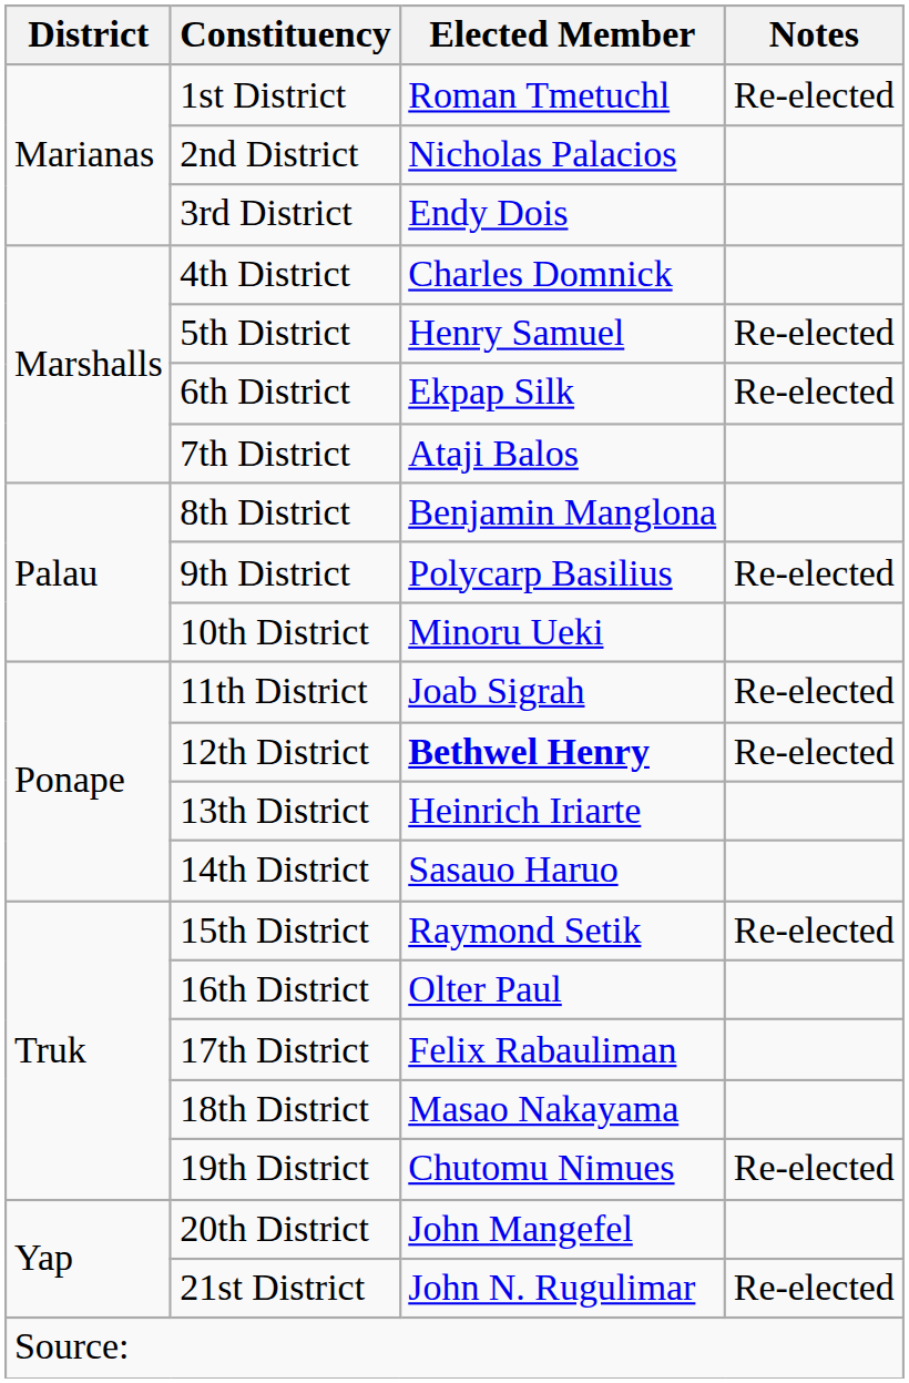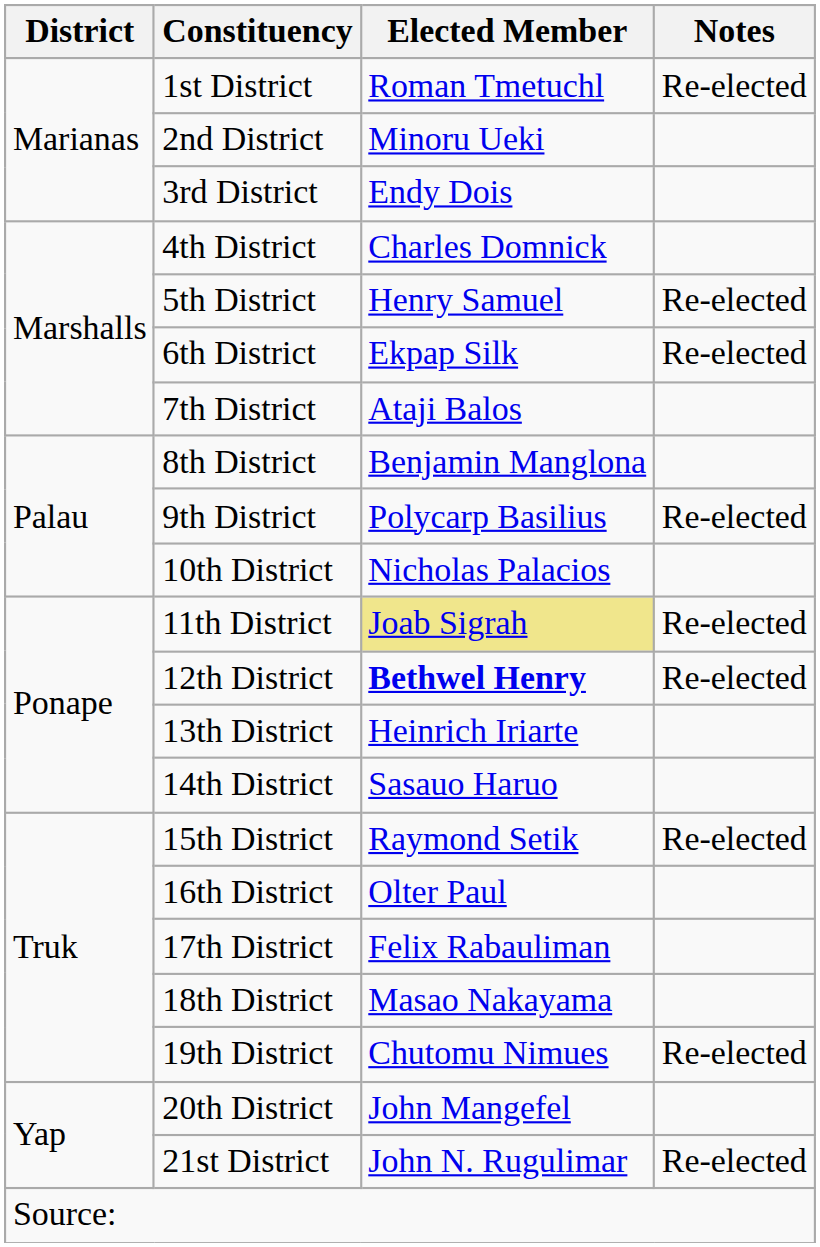 <table class=wikitable>
 <tr>
 <th>District</th>
 <th>Constituency</th>
 <th>Elected Member</th>
 <th>Notes</th>
 </tr>
 <tr>
 <td rowspan=3>Marianas</td>
 <td>1st District</td>
 <td><a href='#'>Roman Tmetuchl</a></td>
 <td>Re-elected</td>
 </tr>
 <tr>
 <td>2nd District</td>
-<td><a href='#'>Nicholas Palacios</a></td>
+<td><a href='#'>Minoru Ueki</a></td>
 <td></td>
 </tr>
 <tr>
 <td>3rd District</td>
 <td><a href='#'>Endy Dois</a></td>
 <td></td>
 </tr>
 <tr>
 <td rowspan=4>Marshalls</td>
 <td>4th District</td>
 <td><a href='#'>Charles Domnick</a></td>
 <td></td>
 </tr>
 <tr>
 <td>5th District</td>
 <td><a href='#'>Henry Samuel</a></td>
 <td>Re-elected</td>
 </tr>
 <tr>
 <td>6th District</td>
 <td><a href='#'>Ekpap Silk</a></td>
 <td>Re-elected</td>
 </tr>
 <tr>
 <td>7th District</td>
 <td><a href='#'>Ataji Balos</a></td>
 <td></td>
 </tr>
 <tr>
 <td rowspan=3>Palau</td>
 <td>8th District</td>
 <td><a href='#'>Benjamin Manglona</a></td>
 <td></td>
 </tr>
 <tr>
 <td>9th District</td>
 <td><a href='#'>Polycarp Basilius</a></td>
 <td>Re-elected</td>
 </tr>
 <tr>
 <td>10th District</td>
-<td><a href='#'>Minoru Ueki</a></td>
+<td><a href='#'>Nicholas Palacios</a></td>
 <td></td>
 </tr>
 <tr>
 <td rowspan=4>Ponape</td>
 <td>11th District</td>
-<td><a href='#'>Joab Sigrah</a></td>
+<td style="background: khaki;"><a href='#'>Joab Sigrah</a></td>
 <td>Re-elected</td>
 </tr>
 <tr>
 <td>12th District</td>
 <td><strong><a href='#'>Bethwel Henry</a></strong></td>
 <td>Re-elected</td>
 </tr>
 <tr>
 <td>13th District</td>
 <td><a href='#'>Heinrich Iriarte</a></td>
 <td></td>
 </tr>
 <tr>
 <td>14th District</td>
 <td><a href='#'>Sasauo Haruo</a></td>
 <td></td>
 </tr>
 <tr>
 <td rowspan=5>Truk</td>
 <td>15th District</td>
 <td><a href='#'>Raymond Setik</a></td>
 <td>Re-elected</td>
 </tr>
 <tr>
 <td>16th District</td>
 <td><a href='#'>Olter Paul</a></td>
 <td></td>
 </tr>
 <tr>
 <td>17th District</td>
 <td><a href='#'>Felix Rabauliman</a></td>
 <td></td>
 </tr>
 <tr>
 <td>18th District</td>
 <td><a href='#'>Masao Nakayama</a></td>
 <td></td>
 </tr>
 <tr>
 <td>19th District</td>
 <td><a href='#'>Chutomu Nimues</a></td>
 <td>Re-elected</td>
 </tr>
 <tr>
 <td rowspan=2>Yap</td>
 <td>20th District</td>
 <td><a href='#'>John Mangefel</a></td>
 <td></td>
 </tr>
 <tr>
 <td>21st District</td>
 <td><a href='#'>John N. Rugulimar</a></td>
 <td>Re-elected</td>
 </tr>
 <tr>
 <td colspan=4>Source: </td>
 </tr>
 </table>
